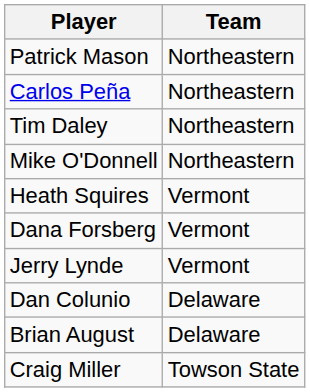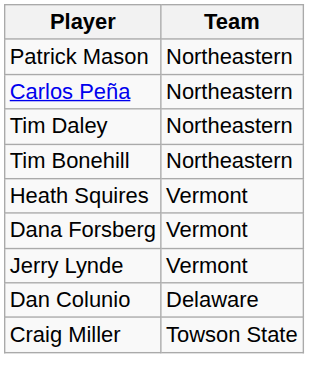 <table class=wikitable>
 <tr>
 <th>Player</th>
 <th>Team</th>
 </tr>
 <tr>
 <td>Patrick Mason</td>
 <td>Northeastern</td>
 </tr>
 <tr>
 <td><a href='#'>Carlos Peña</a></td>
 <td>Northeastern</td>
 </tr>
 <tr>
 <td>Tim Daley</td>
 <td>Northeastern</td>
 </tr>
 <tr>
-<td>Mike O'Donnell</td>
+<td>Tim Bonehill</td>
 <td>Northeastern</td>
 </tr>
 <tr>
 <td>Heath Squires</td>
 <td>Vermont</td>
 </tr>
 <tr>
 <td>Dana Forsberg</td>
 <td>Vermont</td>
 </tr>
 <tr>
 <td>Jerry Lynde</td>
 <td>Vermont</td>
 </tr>
 <tr>
 <td>Dan Colunio</td>
 <td>Delaware</td>
 </tr>
 <tr>
-<td>Brian August</td>
-<td>Delaware</td>
-</tr>
-<tr>
 <td>Craig Miller</td>
 <td>Towson State</td>
 </tr>
 </table>
